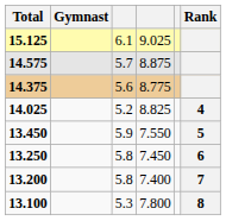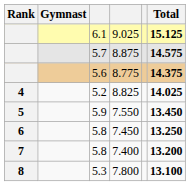 <table class="wikitable sortable" style="text-align:center; font-size:95%">
 <tr>
-<th scope=col>Total</th>
+<th scope=col>Rank</th>
 <th scope=col>Gymnast</th>
 <th scope=col></th>
 <th scope=col></th>
 <th scope=col></th>
-<th scope=col>Rank</th>
+<th scope=col>Total</th>
 </tr>
 <tr bgcolor=fffcaf>
-<td><strong>15.125</strong></td>
+<th scope=row style="text-align:center"></th>
 <td align=left></td>
 <td>6.1</td>
 <td>9.025</td>
 <td></td>
-<th scope=row style="text-align:center"></th>
+<td><strong>15.125</strong></td>
 </tr>
 <tr bgcolor=e5e5e5>
-<td><strong>14.575</strong></td>
+<th scope=row style="text-align:center"></th>
 <td align=left></td>
 <td>5.7</td>
 <td>8.875</td>
 <td></td>
-<th scope=row style="text-align:center"></th>
+<td><strong>14.575</strong></td>
 </tr>
 <tr bgcolor=eecc99>
-<td><strong>14.375</strong></td>
+<th scope=row style="text-align:center"></th>
 <td align=left></td>
 <td>5.6</td>
 <td>8.775</td>
 <td></td>
-<th scope=row style="text-align:center"></th>
+<td><strong>14.375</strong></td>
 </tr>
 <tr>
-<td><strong>14.025</strong></td>
+<th scope=row style="text-align:center">4</th>
 <td align=left></td>
 <td>5.2</td>
 <td>8.825</td>
 <td></td>
-<th scope=row style="text-align:center">4</th>
+<td><strong>14.025</strong></td>
 </tr>
 <tr>
-<td><strong>13.450</strong></td>
+<th scope=row style="text-align:center">5</th>
 <td align=left></td>
 <td>5.9</td>
 <td>7.550</td>
 <td></td>
-<th scope=row style="text-align:center">5</th>
+<td><strong>13.450</strong></td>
 </tr>
 <tr>
-<td><strong>13.250</strong></td>
+<th scope=row style="text-align:center">6</th>
 <td align=left></td>
 <td>5.8</td>
 <td>7.450</td>
 <td></td>
-<th scope=row style="text-align:center">6</th>
+<td><strong>13.250</strong></td>
 </tr>
 <tr>
-<td><strong>13.200</strong></td>
+<th scope=row style="text-align:center">7</th>
 <td align=left></td>
 <td>5.8</td>
 <td>7.400</td>
 <td></td>
-<th scope=row style="text-align:center">7</th>
+<td><strong>13.200</strong></td>
 </tr>
 <tr>
-<td><strong>13.100</strong></td>
+<th scope=row style="text-align:center">8</th>
 <td align=left></td>
 <td>5.3</td>
 <td>7.800</td>
 <td></td>
-<th scope=row style="text-align:center">8</th>
+<td><strong>13.100</strong></td>
 </tr>
 </table>
